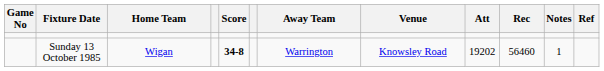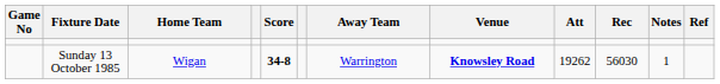 <table class="wikitable" style="text-align:center;">
 <tr>
 <th width=20 abbr="No">Game No</th>
 <th width=100 abbr="Date">Fixture Date</th>
 <th width=150 abbr="Home Team">Home Team</th>
 <th width=5 abbr="space"></th>
 <th width=20 abbr="Score">Score</th>
 <th width=5 abbr="space"></th>
 <th width=150 abbr="Away Team">Away Team</th>
 <th width=150 abbr="Venue">Venue</th>
 <th width=45 abbr="Att">Att</th>
 <th width=60 abbr="Rec">Rec</th>
 <th width=20 abbr="Notes">Notes</th>
 <th width=30 abbr="Ref">Ref</th>
 </tr>
 <tr>
 <td></td>
 <td></td>
 <td></td>
 <td></td>
 <td></td>
 <td></td>
 <td></td>
 <td></td>
 <td></td>
 <td></td>
 <td></td>
 </tr>
 <tr>
 <td></td>
 <td>Sunday 13 October 1985</td>
 <td><a href='#'>Wigan</a></td>
 <td></td>
 <td><strong>34-8</strong></td>
 <td></td>
 <td><a href='#'>Warrington</a></td>
-<td><a href='#'>Knowsley Road</a></td>
-<td>19202</td>
-<td>56460</td>
+<td><strong><a href='#'>Knowsley Road</a></strong></td>
+<td>19262</td>
+<td>56030</td>
 <td>1</td>
 <td></td>
 </tr>
 </table>
